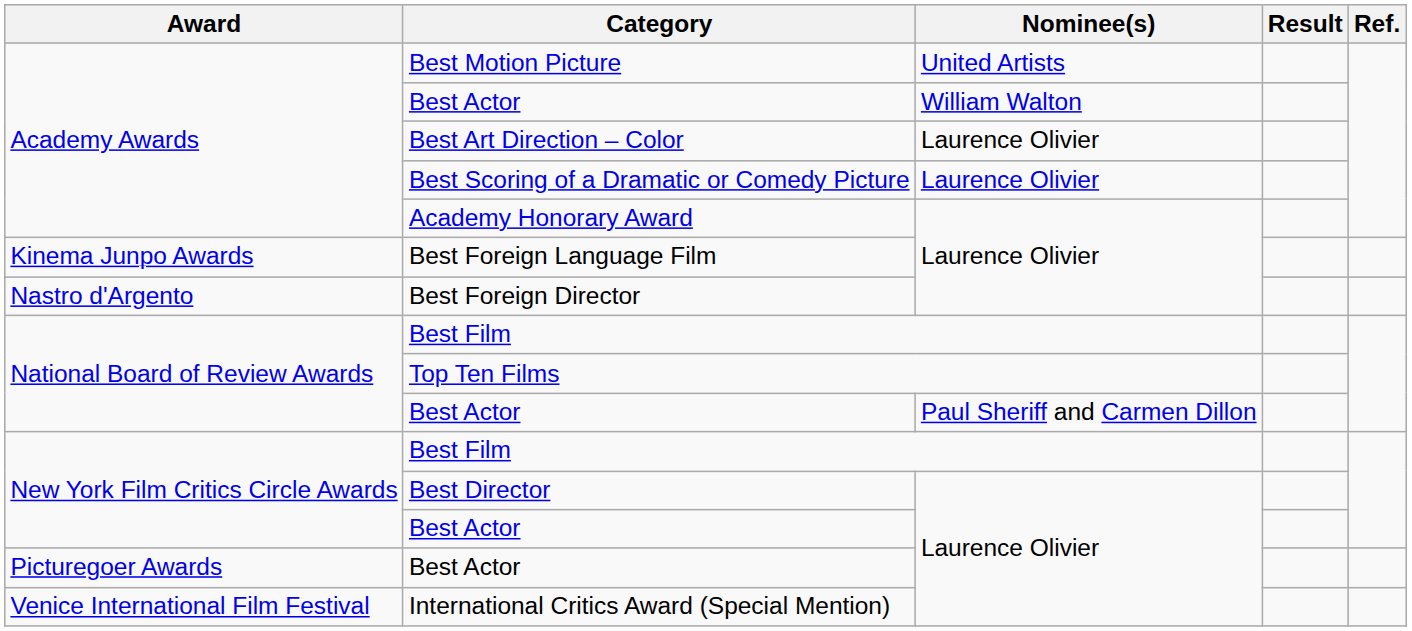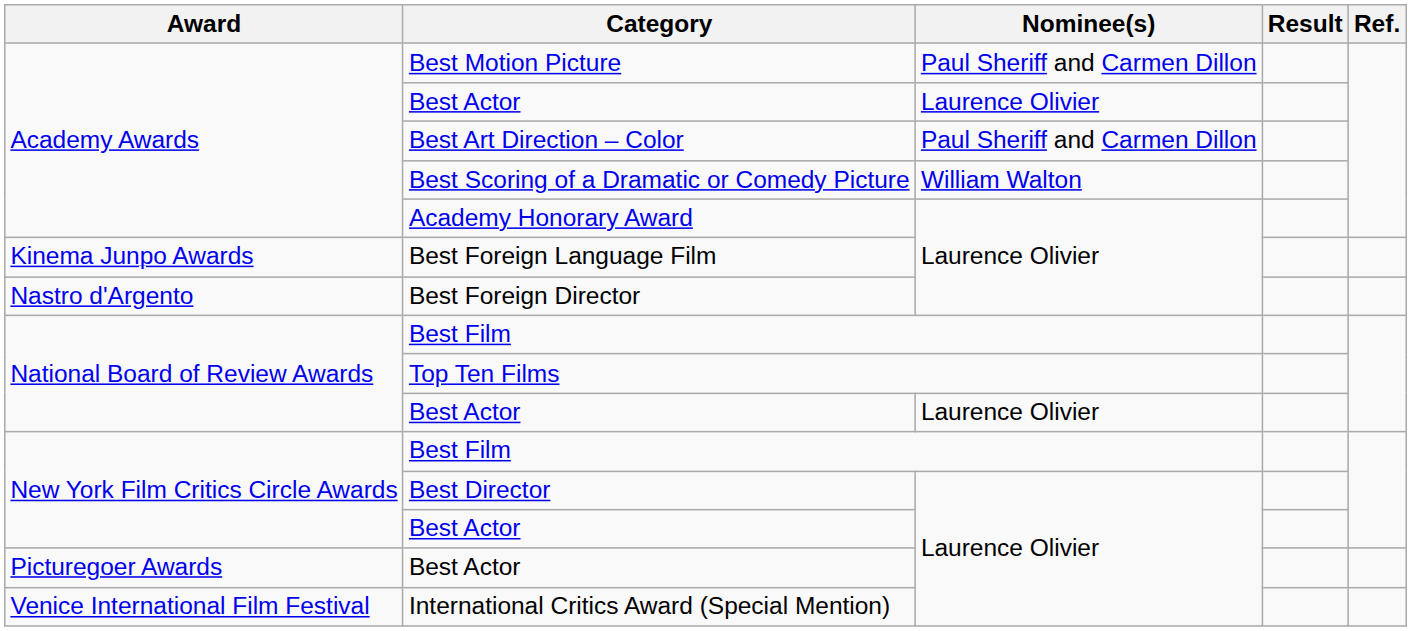 <table class="wikitable plainrowheaders">
 <tr>
 <th>Award</th>
 <th>Category</th>
 <th>Nominee(s)</th>
 <th>Result</th>
 <th>Ref.</th>
 </tr>
 <tr>
 <td rowspan="5"><a href='#'>Academy Awards</a></td>
 <td><a href='#'>Best Motion Picture</a></td>
-<td><a href='#'>United Artists</a></td>
+<td><a href='#'>Paul Sheriff</a> and <a href='#'>Carmen Dillon</a></td>
 <td></td>
 <td align="center" rowspan="5"> <br> </td>
 </tr>
 <tr>
 <td><a href='#'>Best Actor</a></td>
-<td><a href='#'>William Walton</a></td>
+<td><a href='#'>Laurence Olivier</a></td>
 <td></td>
 </tr>
 <tr>
 <td><a href='#'>Best Art Direction – Color</a></td>
-<td>Laurence Olivier</td>
+<td><a href='#'>Paul Sheriff</a> and <a href='#'>Carmen Dillon</a></td>
 <td></td>
 </tr>
 <tr>
 <td><a href='#'>Best Scoring of a Dramatic or Comedy Picture</a></td>
-<td><a href='#'>Laurence Olivier</a></td>
+<td><a href='#'>William Walton</a></td>
 <td></td>
 </tr>
 <tr>
 <td><a href='#'>Academy Honorary Award</a></td>
 <td rowspan="3">Laurence Olivier</td>
 <td></td>
 </tr>
 <tr>
 <td><a href='#'>Kinema Junpo Awards</a></td>
 <td>Best Foreign Language Film</td>
 <td></td>
 <td align="center"></td>
 </tr>
 <tr>
 <td><a href='#'>Nastro d'Argento</a></td>
 <td>Best Foreign Director</td>
 <td></td>
 <td align="center"></td>
 </tr>
 <tr>
 <td rowspan="3"><a href='#'>National Board of Review Awards</a></td>
 <td colspan="2"><a href='#'>Best Film</a></td>
 <td></td>
 <td align="center" rowspan="3"></td>
 </tr>
 <tr>
 <td colspan="2"><a href='#'>Top Ten Films</a></td>
 <td></td>
 </tr>
 <tr>
 <td><a href='#'>Best Actor</a></td>
-<td><a href='#'>Paul Sheriff</a> and <a href='#'>Carmen Dillon</a></td>
+<td>Laurence Olivier</td>
 <td></td>
 </tr>
 <tr>
 <td rowspan="3"><a href='#'>New York Film Critics Circle Awards</a></td>
 <td colspan="2"><a href='#'>Best Film</a></td>
 <td></td>
 <td align="center" rowspan="3"></td>
 </tr>
 <tr>
 <td><a href='#'>Best Director</a></td>
 <td rowspan="4">Laurence Olivier</td>
 <td></td>
 </tr>
 <tr>
 <td><a href='#'>Best Actor</a></td>
 <td></td>
 </tr>
 <tr>
 <td><a href='#'>Picturegoer Awards</a></td>
 <td>Best Actor</td>
 <td></td>
 <td align="center"></td>
 </tr>
 <tr>
 <td><a href='#'>Venice International Film Festival</a></td>
 <td>International Critics Award (Special Mention)</td>
 <td></td>
 <td align="center"></td>
 </tr>
 </table>
